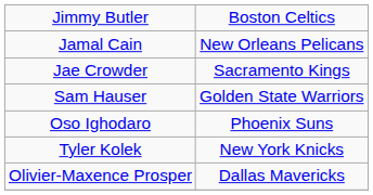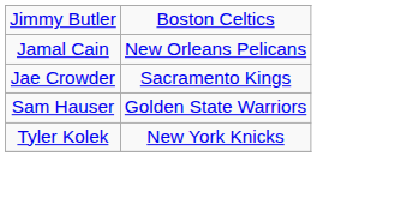 <table class="wikitable" style="text-align:center">
 <tr>
 </tr>
 <tr>
 <td><a href='#'>Jimmy Butler</a></td>
 <td><a href='#'>Boston Celtics</a></td>
 </tr>
 <tr>
 <td><a href='#'>Jamal Cain</a></td>
 <td><a href='#'>New Orleans Pelicans</a></td>
 </tr>
 <tr>
 <td><a href='#'>Jae Crowder</a></td>
 <td><a href='#'>Sacramento Kings</a></td>
 </tr>
 <tr>
 <td><a href='#'>Sam Hauser</a></td>
 <td><a href='#'>Golden State Warriors</a></td>
 </tr>
 <tr>
-<td><a href='#'>Oso Ighodaro</a></td>
-<td><a href='#'>Phoenix Suns</a></td>
-</tr>
-<tr>
 <td><a href='#'>Tyler Kolek</a></td>
 <td><a href='#'>New York Knicks</a></td>
 </tr>
 <tr>
-<td><a href='#'>Olivier-Maxence Prosper</a></td>
-<td><a href='#'>Dallas Mavericks</a></td>
-</tr>
-<tr>
 </tr>
 </table>
